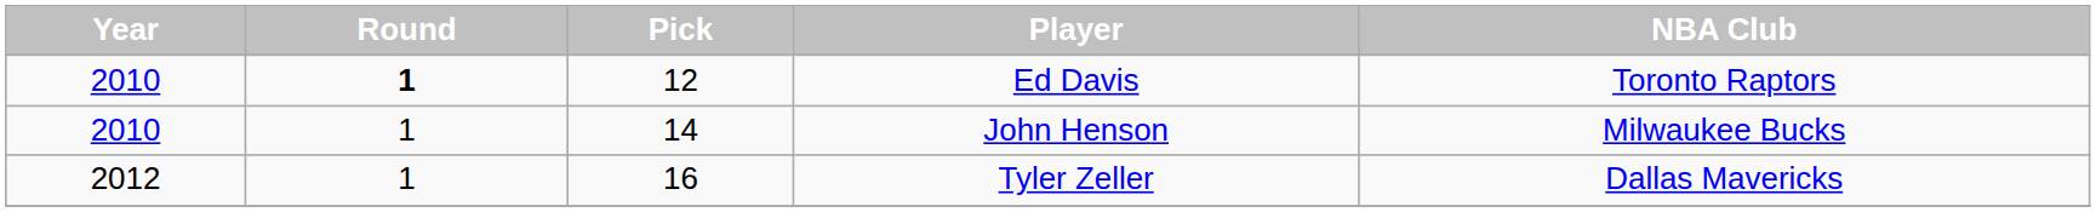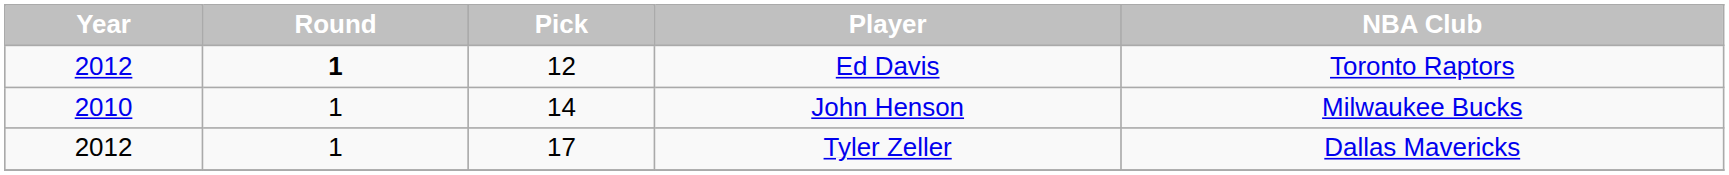 <table class="wikitable" width="84%">
 <tr align="center">
 <th style="background:silver;color:#FFFFFF;">Year</th>
 <th style="background:silver;color:#FFFFFF;">Round</th>
 <th style="background:silver;color:#FFFFFF;">Pick</th>
 <th style="background:silver;color:#FFFFFF;">Player</th>
 <th style="background:silver;color:#FFFFFF;">NBA Club</th>
 </tr>
 <tr align="center" bgcolor="">
-<td><a href='#'>2010</a></td>
+<td><a href='#'>2012</a></td>
 <td><strong>1</strong></td>
 <td>12</td>
 <td><a href='#'>Ed Davis</a></td>
 <td><a href='#'>Toronto Raptors</a></td>
 </tr>
 <tr align="center" bgcolor="">
 <td><a href='#'>2010</a></td>
 <td>1</td>
 <td>14</td>
 <td><a href='#'>John Henson</a></td>
 <td><a href='#'>Milwaukee Bucks</a></td>
 </tr>
 <tr align="center" bgcolor="">
 <td>2012</td>
 <td>1</td>
-<td>16</td>
+<td>17</td>
 <td><a href='#'>Tyler Zeller</a></td>
 <td><a href='#'>Dallas Mavericks</a></td>
 </tr>
 <tr align="center" bgcolor="">
 </tr>
 </table>
